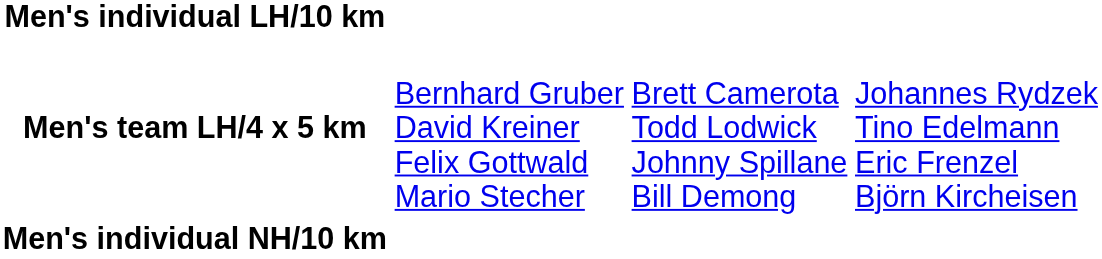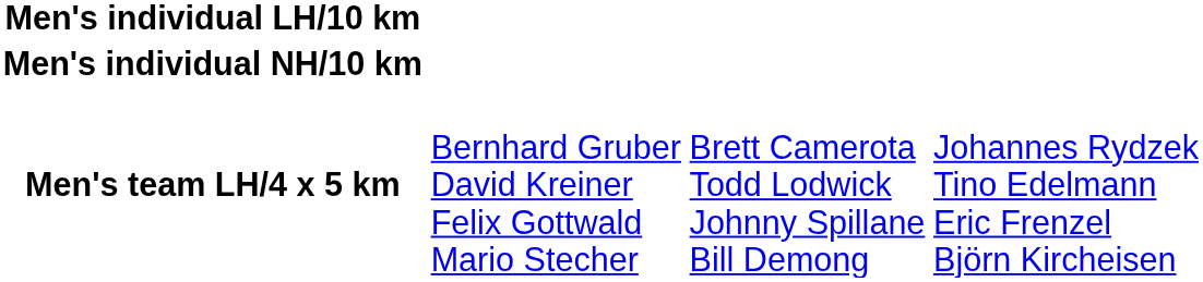 <table>
 <tr>
 <th scope="row">Men's individual LH/10 km <br></th>
+<td></td>
+<td></td>
+<td></td>
+</tr>
+<tr>
+<th scope="row">Men's individual NH/10 km<br></th>
 <td></td>
 <td></td>
 <td></td>
 </tr>
 <tr>
 <th scope="row">Men's team LH/4 x 5 km<br></th>
 <td><br><a href='#'>Bernhard Gruber</a><br><a href='#'>David Kreiner</a><br><a href='#'>Felix Gottwald</a><br><a href='#'>Mario Stecher</a></td>
 <td><br><a href='#'>Brett Camerota</a><br><a href='#'>Todd Lodwick</a><br><a href='#'>Johnny Spillane</a><br><a href='#'>Bill Demong</a></td>
 <td><br><a href='#'>Johannes Rydzek</a><br><a href='#'>Tino Edelmann</a><br><a href='#'>Eric Frenzel</a><br><a href='#'>Björn Kircheisen</a></td>
 </tr>
-<tr>
-<th scope="row">Men's individual NH/10 km<br></th>
-<td></td>
-<td></td>
-<td></td>
-</tr>
 </table>
